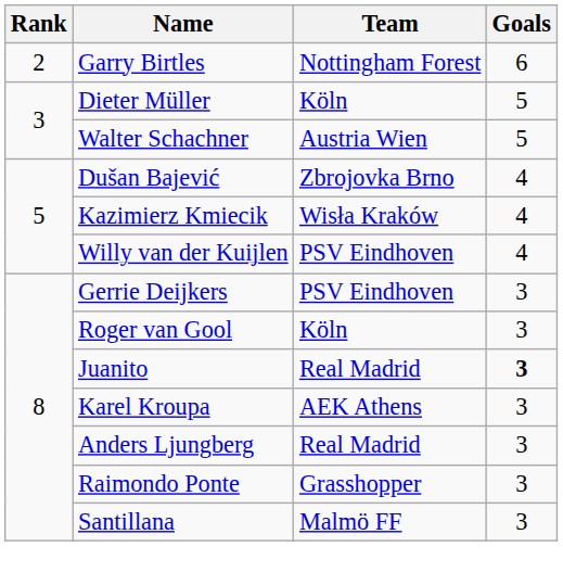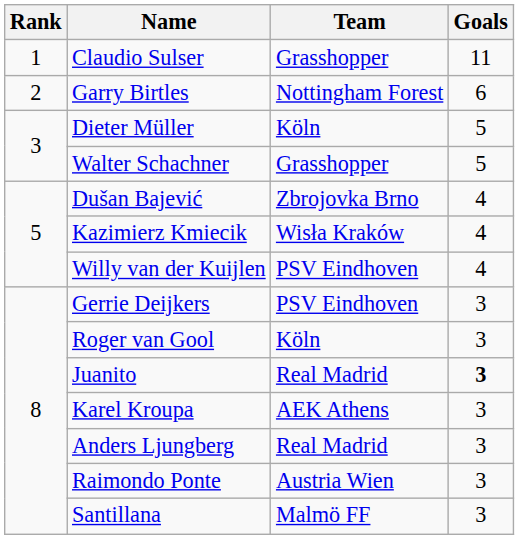 <table class="wikitable" style="text-align:center">
 <tr>
 <th>Rank</th>
 <th>Name</th>
 <th>Team</th>
 <th>Goals</th>
+</tr>
+<tr>
+<td>1</td>
+<td align="left"> <a href='#'>Claudio Sulser</a></td>
+<td align="left"> <a href='#'>Grasshopper</a></td>
+<td>11</td>
 </tr>
 <tr>
 <td>2</td>
 <td align="left"> <a href='#'>Garry Birtles</a></td>
 <td align="left"> <a href='#'>Nottingham Forest</a></td>
 <td>6</td>
 </tr>
 <tr>
 <td rowspan="2">3</td>
 <td align="left"> <a href='#'>Dieter Müller</a></td>
 <td align="left"> <a href='#'>Köln</a></td>
 <td>5</td>
 </tr>
 <tr>
 <td align="left"> <a href='#'>Walter Schachner</a></td>
-<td align="left"> <a href='#'>Austria Wien</a></td>
+<td align="left"> <a href='#'>Grasshopper</a></td>
 <td>5</td>
 </tr>
 <tr>
 <td rowspan="3">5</td>
 <td align="left"> <a href='#'>Dušan Bajević</a></td>
 <td align="left"> <a href='#'>Zbrojovka Brno</a></td>
 <td>4</td>
 </tr>
 <tr>
 <td align="left"> <a href='#'>Kazimierz Kmiecik</a></td>
 <td align="left"> <a href='#'>Wisła Kraków</a></td>
 <td>4</td>
 </tr>
 <tr>
 <td align="left"> <a href='#'>Willy van der Kuijlen</a></td>
 <td align="left"> <a href='#'>PSV Eindhoven</a></td>
 <td>4</td>
 </tr>
 <tr>
 <td rowspan="7">8</td>
 <td align="left"> <a href='#'>Gerrie Deijkers</a></td>
 <td align="left"> <a href='#'>PSV Eindhoven</a></td>
 <td>3</td>
 </tr>
 <tr>
 <td align="left"> <a href='#'>Roger van Gool</a></td>
 <td align="left"> <a href='#'>Köln</a></td>
 <td>3</td>
 </tr>
 <tr>
 <td align="left"> <a href='#'>Juanito</a></td>
 <td align="left"> <a href='#'>Real Madrid</a></td>
 <td><strong>3</strong></td>
 </tr>
 <tr>
 <td align="left"> <a href='#'>Karel Kroupa</a></td>
 <td align="left"> <a href='#'>AEK Athens</a></td>
 <td>3</td>
 </tr>
 <tr>
 <td align="left"> <a href='#'>Anders Ljungberg</a></td>
 <td align="left"> <a href='#'>Real Madrid</a></td>
 <td>3</td>
 </tr>
 <tr>
 <td align="left"> <a href='#'>Raimondo Ponte</a></td>
-<td align="left"> <a href='#'>Grasshopper</a></td>
+<td align="left"> <a href='#'>Austria Wien</a></td>
 <td>3</td>
 </tr>
 <tr>
 <td align="left"> <a href='#'>Santillana</a></td>
 <td align="left"> <a href='#'>Malmö FF</a></td>
 <td>3</td>
 </tr>
 </table>
